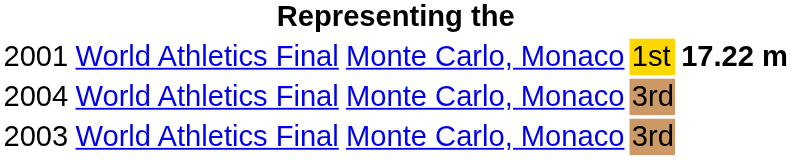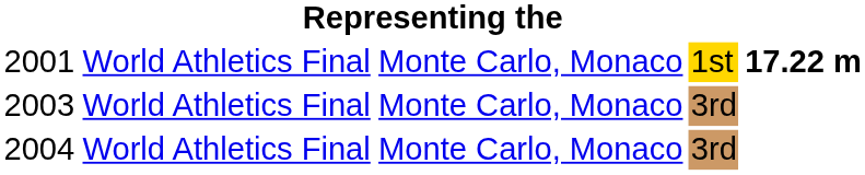 <table>
 <tr>
 <th colspan="5">Representing the </th>
 </tr>
 <tr>
 <td>2001</td>
 <td><a href='#'>World Athletics Final</a></td>
 <td><a href='#'>Monte Carlo, Monaco</a></td>
 <td bgcolor=gold>1st</td>
 <td><strong>17.22 m</strong></td>
 </tr>
 <tr>
+<td>2003</td>
+<td><a href='#'>World Athletics Final</a></td>
+<td><a href='#'>Monte Carlo, Monaco</a></td>
+<td bgcolor="CC9966">3rd</td>
+<td></td>
+</tr>
+<tr>
 <td>2004</td>
 <td><a href='#'>World Athletics Final</a></td>
 <td><a href='#'>Monte Carlo, Monaco</a></td>
 <td bgcolor="CC9966">3rd</td>
 <td></td>
 </tr>
-<tr>
-<td>2003</td>
-<td><a href='#'>World Athletics Final</a></td>
-<td><a href='#'>Monte Carlo, Monaco</a></td>
-<td bgcolor="CC9966">3rd</td>
-<td></td>
-</tr>
 </table>
